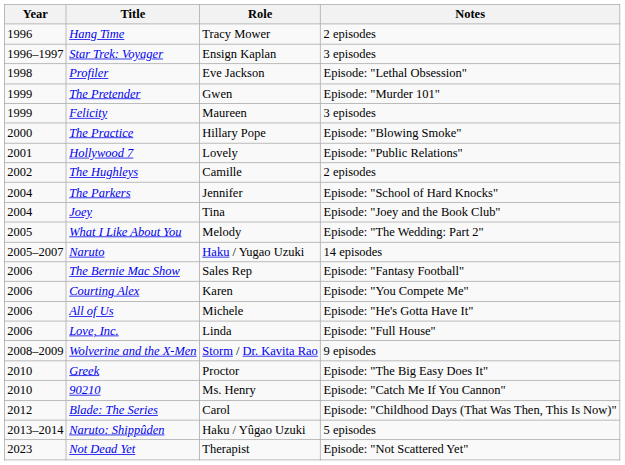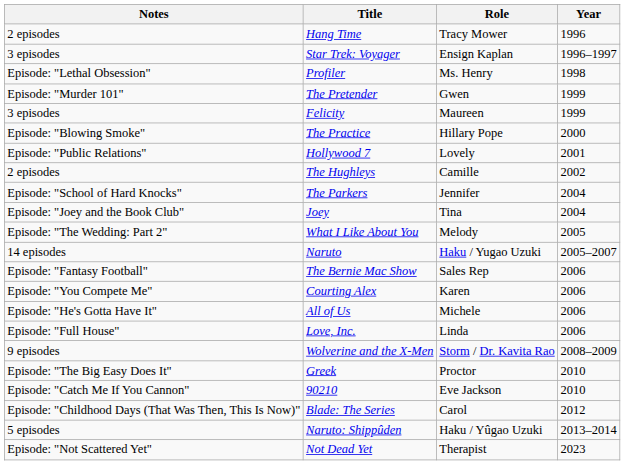 <table class="wikitable sortable">
 <tr>
-<th>Year</th>
+<th>Notes</th>
 <th>Title</th>
 <th>Role</th>
-<th>Notes</th>
+<th>Year</th>
 </tr>
 <tr>
-<td>1996</td>
+<td>2 episodes</td>
 <td><a href='#'><em>Hang Time</em></a></td>
 <td>Tracy Mower</td>
-<td>2 episodes</td>
+<td>1996</td>
 </tr>
 <tr>
-<td>1996–1997</td>
+<td>3 episodes</td>
 <td><em><a href='#'>Star Trek: Voyager</a></em></td>
 <td>Ensign Kaplan</td>
-<td>3 episodes</td>
+<td>1996–1997</td>
 </tr>
 <tr>
+<td>Episode: "Lethal Obsession"</td>
+<td><a href='#'><em>Profiler</em></a></td>
+<td>Ms. Henry</td>
 <td>1998</td>
-<td><a href='#'><em>Profiler</em></a></td>
-<td>Eve Jackson</td>
-<td>Episode: "Lethal Obsession"</td>
 </tr>
 <tr>
-<td>1999</td>
+<td>Episode: "Murder 101"</td>
 <td><a href='#'><em>The Pretender</em></a></td>
 <td>Gwen</td>
-<td>Episode: "Murder 101"</td>
+<td>1999</td>
 </tr>
 <tr>
-<td>1999</td>
+<td>3 episodes</td>
 <td><a href='#'><em>Felicity</em></a></td>
 <td>Maureen</td>
-<td>3 episodes</td>
+<td>1999</td>
 </tr>
 <tr>
-<td>2000</td>
+<td>Episode: "Blowing Smoke"</td>
 <td><em><a href='#'>The Practice</a></em></td>
 <td>Hillary Pope</td>
-<td>Episode: "Blowing Smoke"</td>
+<td>2000</td>
 </tr>
 <tr>
-<td>2001</td>
+<td>Episode: "Public Relations"</td>
 <td><em><a href='#'>Hollywood 7</a></em></td>
 <td>Lovely</td>
-<td>Episode: "Public Relations"</td>
+<td>2001</td>
 </tr>
 <tr>
-<td>2002</td>
+<td>2 episodes</td>
 <td><em><a href='#'>The Hughleys</a></em></td>
 <td>Camille</td>
-<td>2 episodes</td>
+<td>2002</td>
 </tr>
 <tr>
-<td>2004</td>
+<td>Episode: "School of Hard Knocks"</td>
 <td><em><a href='#'>The Parkers</a></em></td>
 <td>Jennifer</td>
-<td>Episode: "School of Hard Knocks"</td>
+<td>2004</td>
 </tr>
 <tr>
-<td>2004</td>
+<td>Episode: "Joey and the Book Club"</td>
 <td><a href='#'><em>Joey</em></a></td>
 <td>Tina</td>
-<td>Episode: "Joey and the Book Club"</td>
+<td>2004</td>
 </tr>
 <tr>
-<td>2005</td>
+<td>Episode: "The Wedding: Part 2"</td>
 <td><a href='#'><em>What I Like About You</em></a></td>
 <td>Melody</td>
-<td>Episode: "The Wedding: Part 2"</td>
+<td>2005</td>
 </tr>
 <tr>
-<td>2005–2007</td>
+<td>14 episodes</td>
 <td><em><a href='#'>Naruto</a></em></td>
 <td><a href='#'>Haku</a> / Yugao Uzuki</td>
-<td>14 episodes</td>
+<td>2005–2007</td>
 </tr>
 <tr>
-<td>2006</td>
+<td>Episode: "Fantasy Football"</td>
 <td><em><a href='#'>The Bernie Mac Show</a></em></td>
 <td>Sales Rep</td>
-<td>Episode: "Fantasy Football"</td>
+<td>2006</td>
 </tr>
 <tr>
-<td>2006</td>
+<td>Episode: "You Compete Me"</td>
 <td><em><a href='#'>Courting Alex</a></em></td>
 <td>Karen</td>
-<td>Episode: "You Compete Me"</td>
+<td>2006</td>
 </tr>
 <tr>
-<td>2006</td>
+<td>Episode: "He's Gotta Have It"</td>
 <td><em><a href='#'>All of Us</a></em></td>
 <td>Michele</td>
-<td>Episode: "He's Gotta Have It"</td>
+<td>2006</td>
 </tr>
 <tr>
-<td>2006</td>
+<td>Episode: "Full House"</td>
 <td><a href='#'><em>Love, Inc.</em></a></td>
 <td>Linda</td>
-<td>Episode: "Full House"</td>
+<td>2006</td>
 </tr>
 <tr>
-<td>2008–2009</td>
+<td>9 episodes</td>
 <td><a href='#'><em>Wolverine and the X-Men</em></a></td>
 <td><a href='#'>Storm</a> / <a href='#'>Dr. Kavita Rao</a></td>
-<td>9 episodes</td>
+<td>2008–2009</td>
 </tr>
 <tr>
-<td>2010</td>
+<td>Episode: "The Big Easy Does It"</td>
 <td><a href='#'><em>Greek</em></a></td>
 <td>Proctor</td>
-<td>Episode: "The Big Easy Does It"</td>
+<td>2010</td>
 </tr>
 <tr>
+<td>Episode: "Catch Me If You Cannon"</td>
+<td><a href='#'><em>90210</em></a></td>
+<td>Eve Jackson</td>
 <td>2010</td>
-<td><a href='#'><em>90210</em></a></td>
-<td>Ms. Henry</td>
-<td>Episode: "Catch Me If You Cannon"</td>
 </tr>
 <tr>
-<td>2012</td>
+<td>Episode: "Childhood Days (That Was Then, This Is Now)"</td>
 <td><em><a href='#'>Blade: The Series</a></em></td>
 <td>Carol</td>
-<td>Episode: "Childhood Days (That Was Then, This Is Now)"</td>
+<td>2012</td>
 </tr>
 <tr>
-<td>2013–2014</td>
+<td>5 episodes</td>
 <td><em><a href='#'>Naruto: Shippûden</a></em></td>
 <td>Haku / Yûgao Uzuki</td>
-<td>5 episodes</td>
+<td>2013–2014</td>
 </tr>
 <tr>
-<td>2023</td>
+<td>Episode: "Not Scattered Yet"</td>
 <td><em><a href='#'>Not Dead Yet</a></em></td>
 <td>Therapist</td>
-<td>Episode: "Not Scattered Yet"</td>
+<td>2023</td>
 </tr>
 </table>
